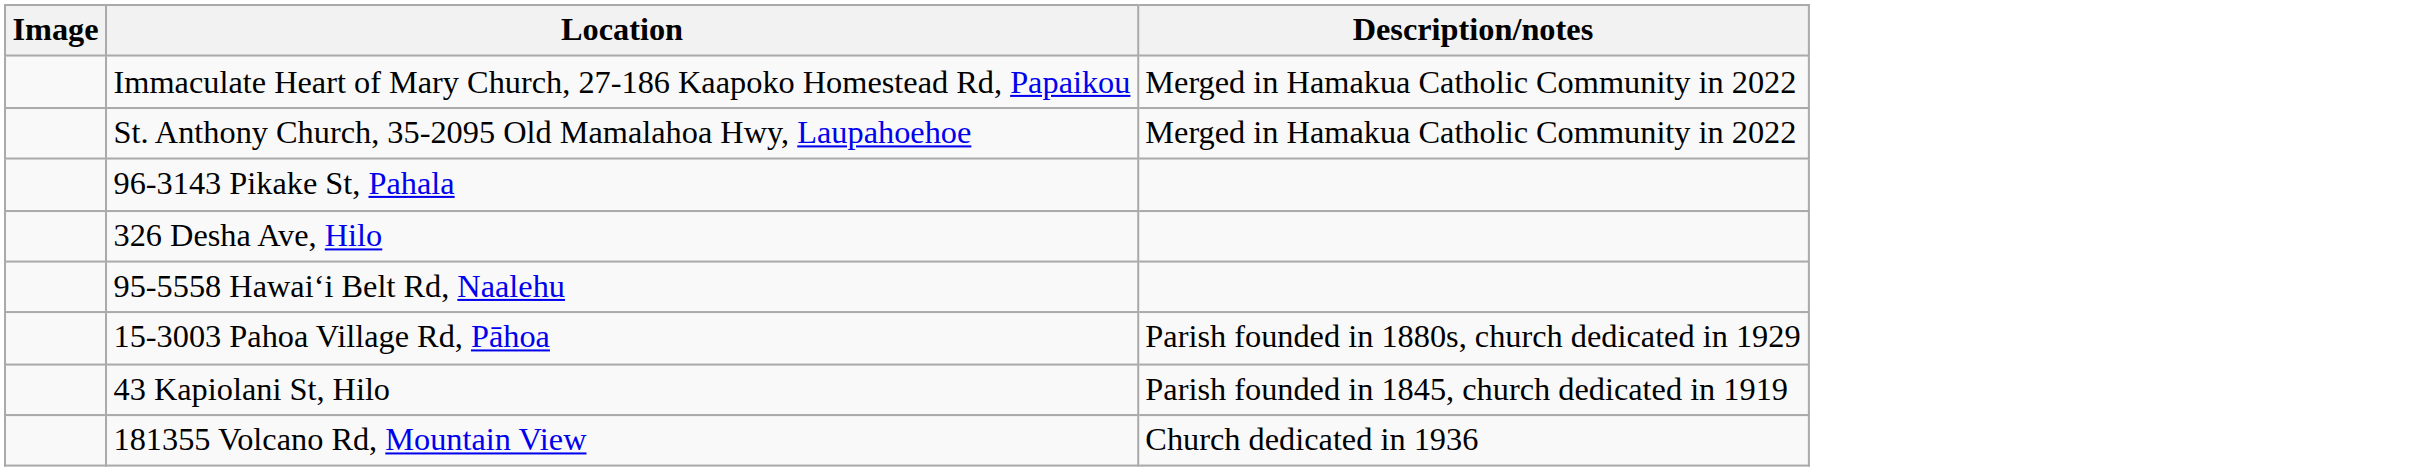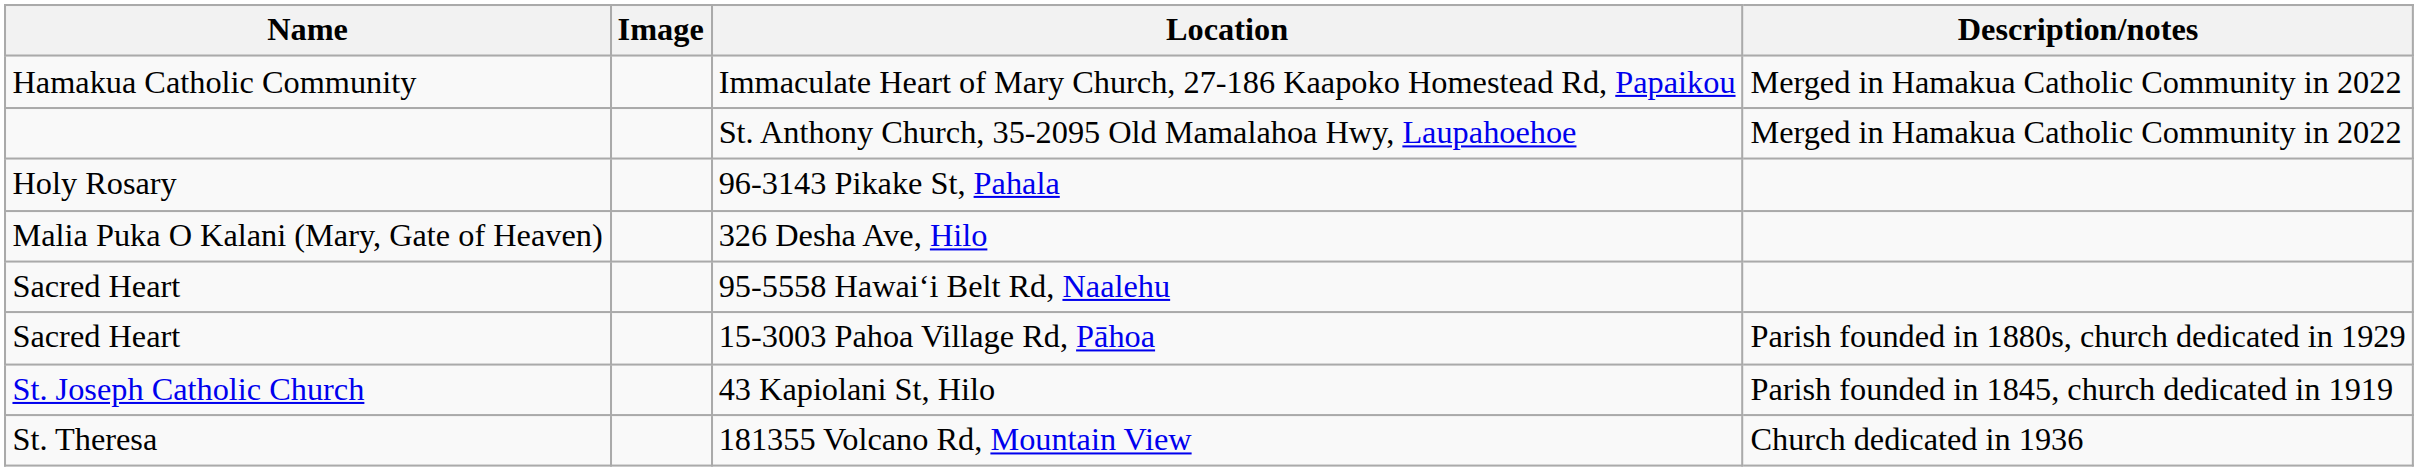 <table class="wikitable sortable">
 <tr>
+<th><strong>Name</strong></th>
 <th><strong>Image</strong></th>
 <th><strong>Location</strong></th>
 <th><strong>Description/notes</strong></th>
 </tr>
 <tr>
+<td>Hamakua Catholic Community</td>
 <td></td>
 <td>Immaculate Heart of Mary Church, 27-186 Kaapoko Homestead Rd, <a href='#'>Papaikou</a></td>
 <td>Merged in Hamakua Catholic Community in 2022</td>
 </tr>
 <tr>
 <td></td>
+<td></td>
 <td>St. Anthony Church, 35-2095 Old Mamalahoa Hwy, <a href='#'>Laupahoehoe</a></td>
 <td>Merged in Hamakua Catholic Community in 2022</td>
 </tr>
 <tr>
+<td>Holy Rosary</td>
 <td></td>
 <td>96-3143 Pikake St, <a href='#'>Pahala</a></td>
 <td></td>
 </tr>
 <tr>
+<td>Malia Puka O Kalani (Mary, Gate of Heaven)</td>
 <td></td>
 <td>326 Desha Ave, <a href='#'>Hilo</a></td>
 <td></td>
 </tr>
 <tr>
+<td>Sacred Heart</td>
 <td></td>
 <td>95-5558 Hawaiʻi Belt Rd, <a href='#'>Naalehu</a></td>
 <td></td>
 </tr>
 <tr>
+<td>Sacred Heart</td>
 <td></td>
 <td>15-3003 Pahoa Village Rd, <a href='#'>Pāhoa</a></td>
 <td>Parish founded in 1880s, church dedicated in 1929</td>
 </tr>
 <tr>
+<td><a href='#'>St. Joseph Catholic Church</a></td>
 <td></td>
 <td>43 Kapiolani St, Hilo</td>
 <td>Parish founded in 1845, church dedicated in 1919</td>
 </tr>
 <tr>
+<td>St. Theresa</td>
 <td></td>
 <td>181355 Volcano Rd, <a href='#'>Mountain View</a></td>
 <td>Church dedicated in 1936</td>
 </tr>
 </table>
